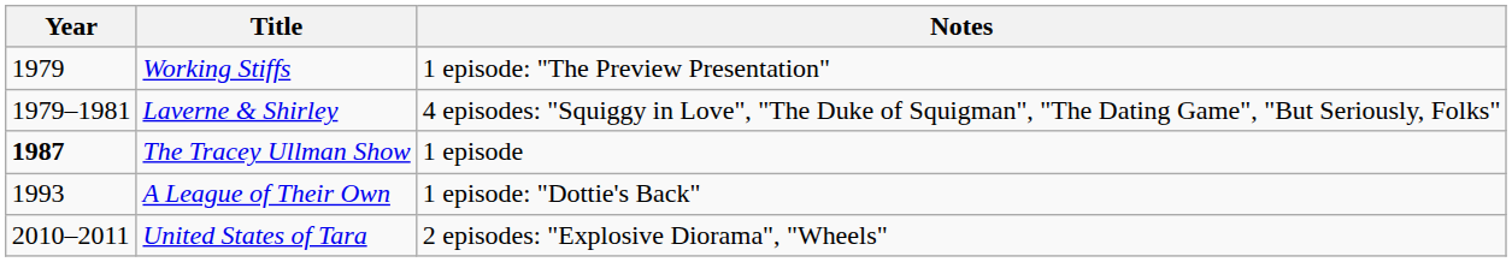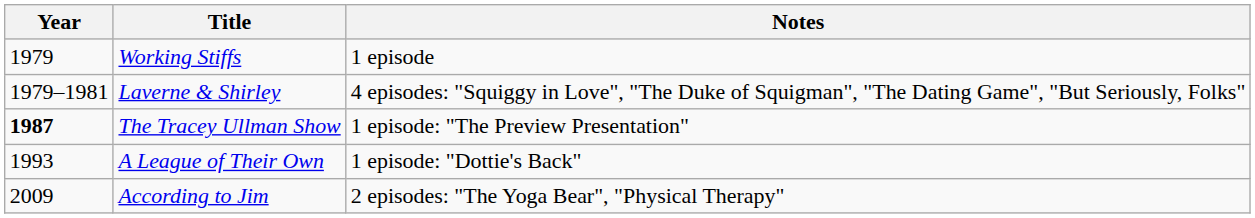 <table class="wikitable sortable">
 <tr>
 <th>Year</th>
 <th>Title</th>
 <th>Notes</th>
 </tr>
 <tr>
 <td>1979</td>
 <td><em><a href='#'>Working Stiffs</a></em></td>
-<td>1 episode: "The Preview Presentation"</td>
+<td>1 episode</td>
 </tr>
 <tr>
 <td>1979–1981</td>
 <td><em><a href='#'>Laverne & Shirley</a></em></td>
 <td>4 episodes: "Squiggy in Love", "The Duke of Squigman", "The Dating Game", "But Seriously, Folks"</td>
 </tr>
 <tr>
 <td><strong>1987</strong></td>
 <td><em><a href='#'>The Tracey Ullman Show</a></em></td>
-<td>1 episode</td>
+<td>1 episode: "The Preview Presentation"</td>
 </tr>
 <tr>
 <td>1993</td>
 <td><em><a href='#'>A League of Their Own</a></em></td>
 <td>1 episode: "Dottie's Back"</td>
 </tr>
 <tr>
-<td>2010–2011</td>
-<td><em><a href='#'>United States of Tara</a></em></td>
-<td>2 episodes: "Explosive Diorama", "Wheels"</td>
+<td>2009</td>
+<td><em><a href='#'>According to Jim</a></em></td>
+<td>2 episodes: "The Yoga Bear", "Physical Therapy"</td>
 </tr>
 </table>
